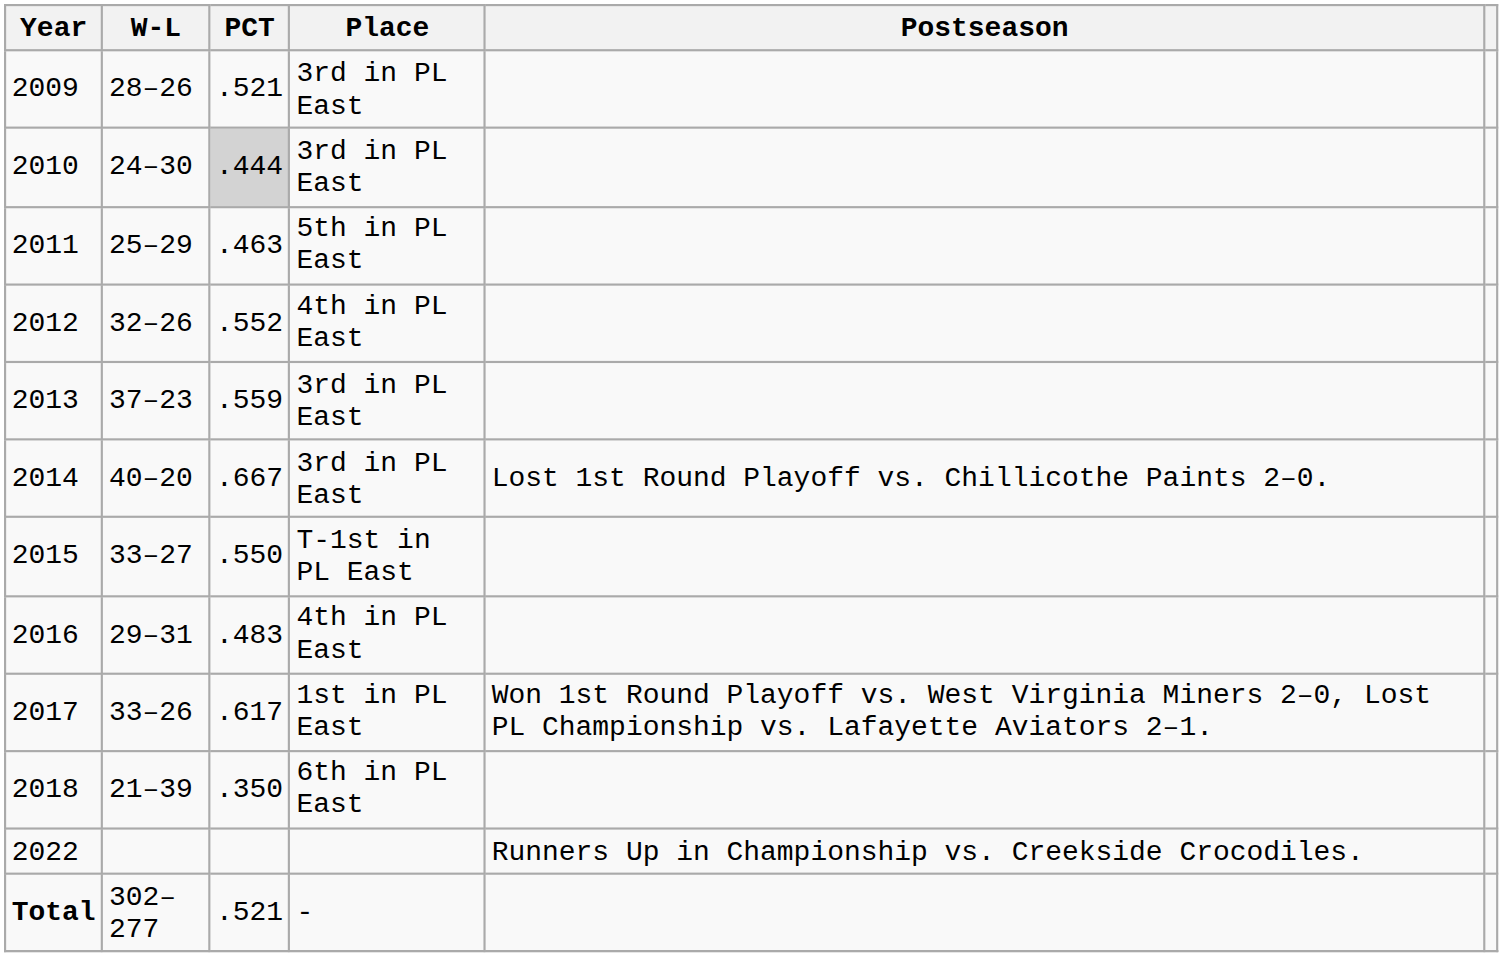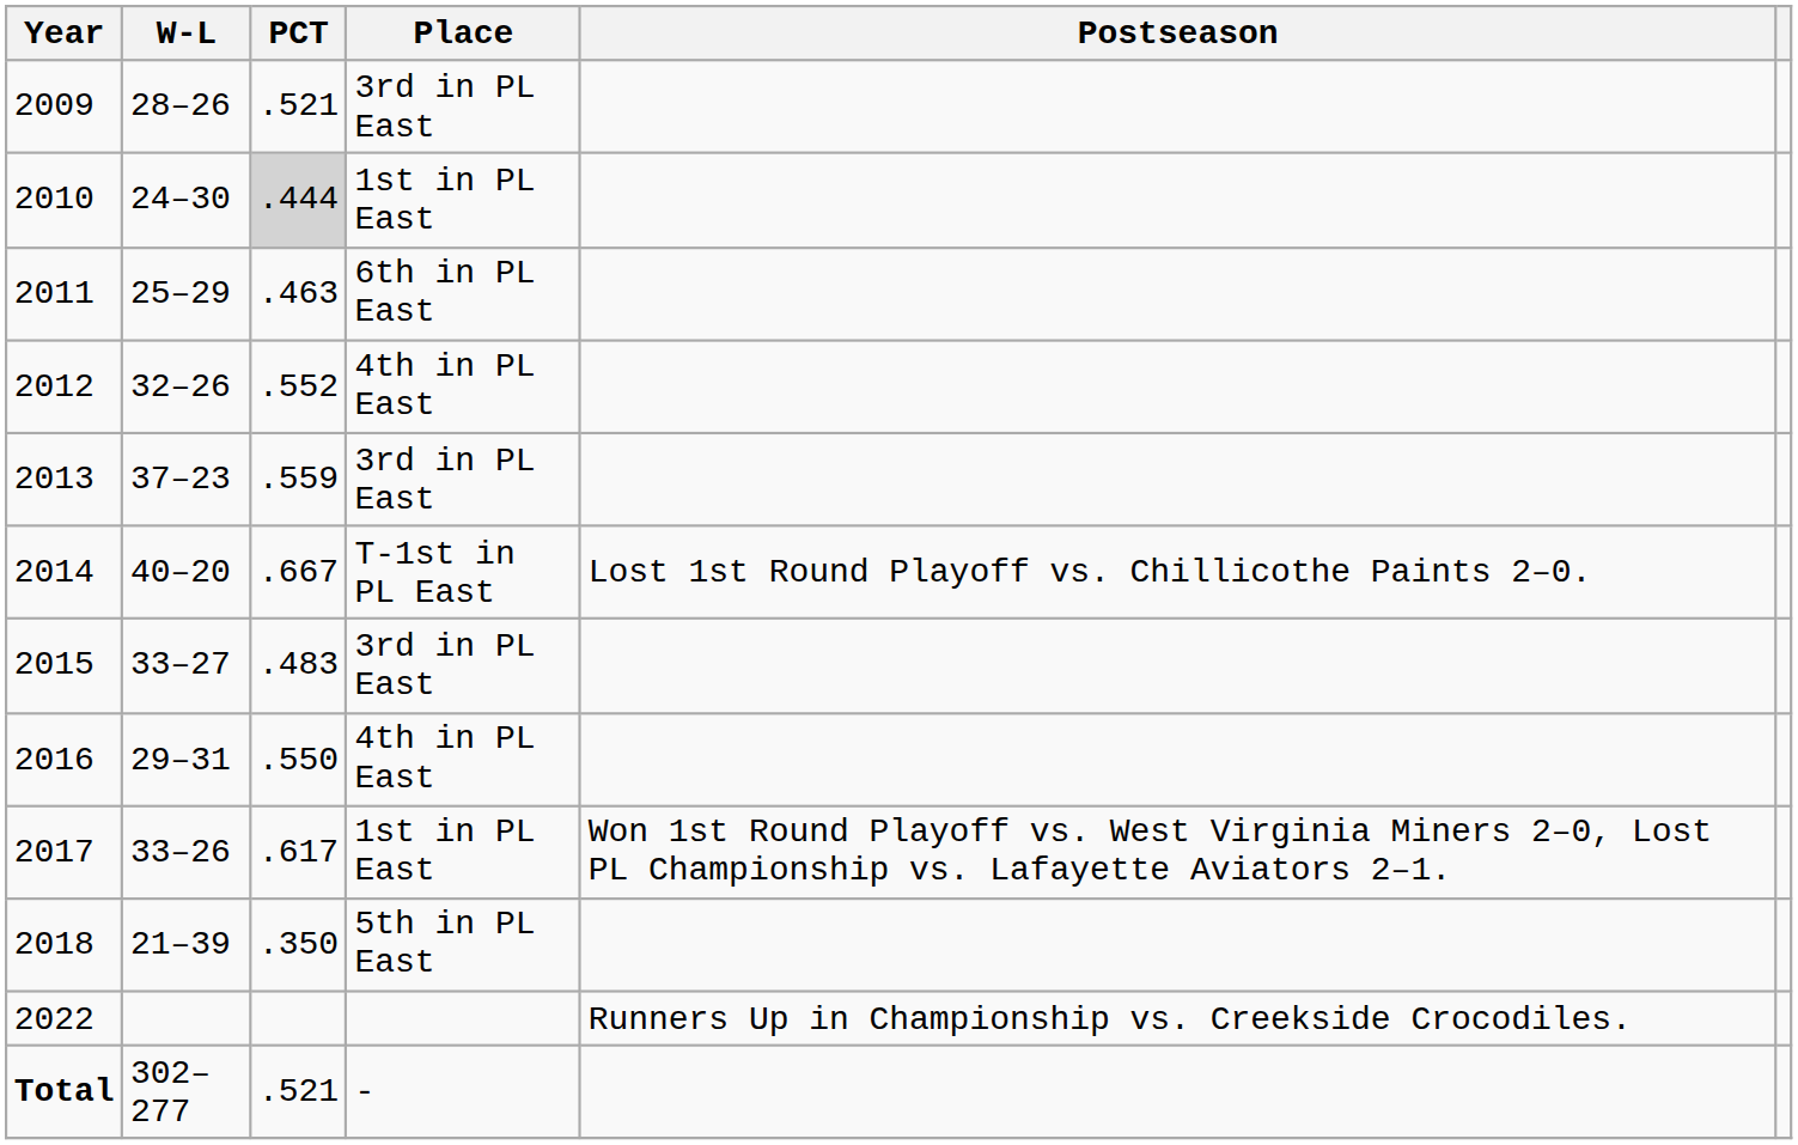 <table class="wikitable" width="55%">
 <tr>
 <th>Year</th>
 <th>W-L</th>
 <th>PCT</th>
 <th>Place</th>
 <th>Postseason</th>
 <th></th>
 </tr>
 <tr>
 <td>2009</td>
 <td>28–26</td>
 <td>.521</td>
 <td>3rd in PL East</td>
 <td></td>
 <td></td>
 </tr>
 <tr>
 <td>2010</td>
 <td>24–30</td>
 <td style="background: lightgrey;">.444</td>
-<td>3rd in PL East</td>
+<td>1st in PL East</td>
 <td></td>
 <td></td>
 </tr>
 <tr>
 <td>2011</td>
 <td>25–29</td>
 <td>.463</td>
-<td>5th in PL East</td>
+<td>6th in PL East</td>
 <td></td>
 <td></td>
 </tr>
 <tr>
 <td>2012</td>
 <td>32–26</td>
 <td>.552</td>
 <td>4th in PL East</td>
 <td></td>
 <td></td>
 </tr>
 <tr>
 <td>2013</td>
 <td>37–23</td>
 <td>.559</td>
 <td>3rd in PL East</td>
 <td></td>
 <td></td>
 </tr>
 <tr>
 <td>2014</td>
 <td>40–20</td>
 <td>.667</td>
-<td>3rd in PL East</td>
+<td>T-1st in PL East</td>
 <td>Lost 1st Round Playoff vs. Chillicothe Paints 2–0.</td>
 <td></td>
 </tr>
 <tr>
 <td>2015</td>
 <td>33–27</td>
-<td>.550</td>
-<td>T-1st in PL East</td>
+<td>.483</td>
+<td>3rd in PL East</td>
 <td></td>
 <td></td>
 </tr>
 <tr>
 <td>2016</td>
 <td>29–31</td>
-<td>.483</td>
+<td>.550</td>
 <td>4th in PL East</td>
 <td></td>
 <td></td>
 </tr>
 <tr>
 <td>2017</td>
 <td>33–26</td>
 <td>.617</td>
 <td>1st in PL East</td>
 <td>Won 1st Round Playoff vs. West Virginia Miners 2–0, Lost PL Championship vs. Lafayette Aviators 2–1.</td>
 <td></td>
 </tr>
 <tr>
 <td>2018</td>
 <td>21–39</td>
 <td>.350</td>
-<td>6th in PL East</td>
+<td>5th in PL East</td>
 <td></td>
 <td></td>
 </tr>
 <tr>
 <td>2022</td>
 <td></td>
 <td></td>
 <td></td>
 <td>Runners Up in Championship vs. Creekside Crocodiles.</td>
 <td></td>
 </tr>
 <tr>
 <td><strong>Total</strong></td>
 <td>302–277</td>
 <td>.521</td>
 <td>-</td>
 <td></td>
 <td></td>
 </tr>
 <tr>
 </tr>
 </table>
